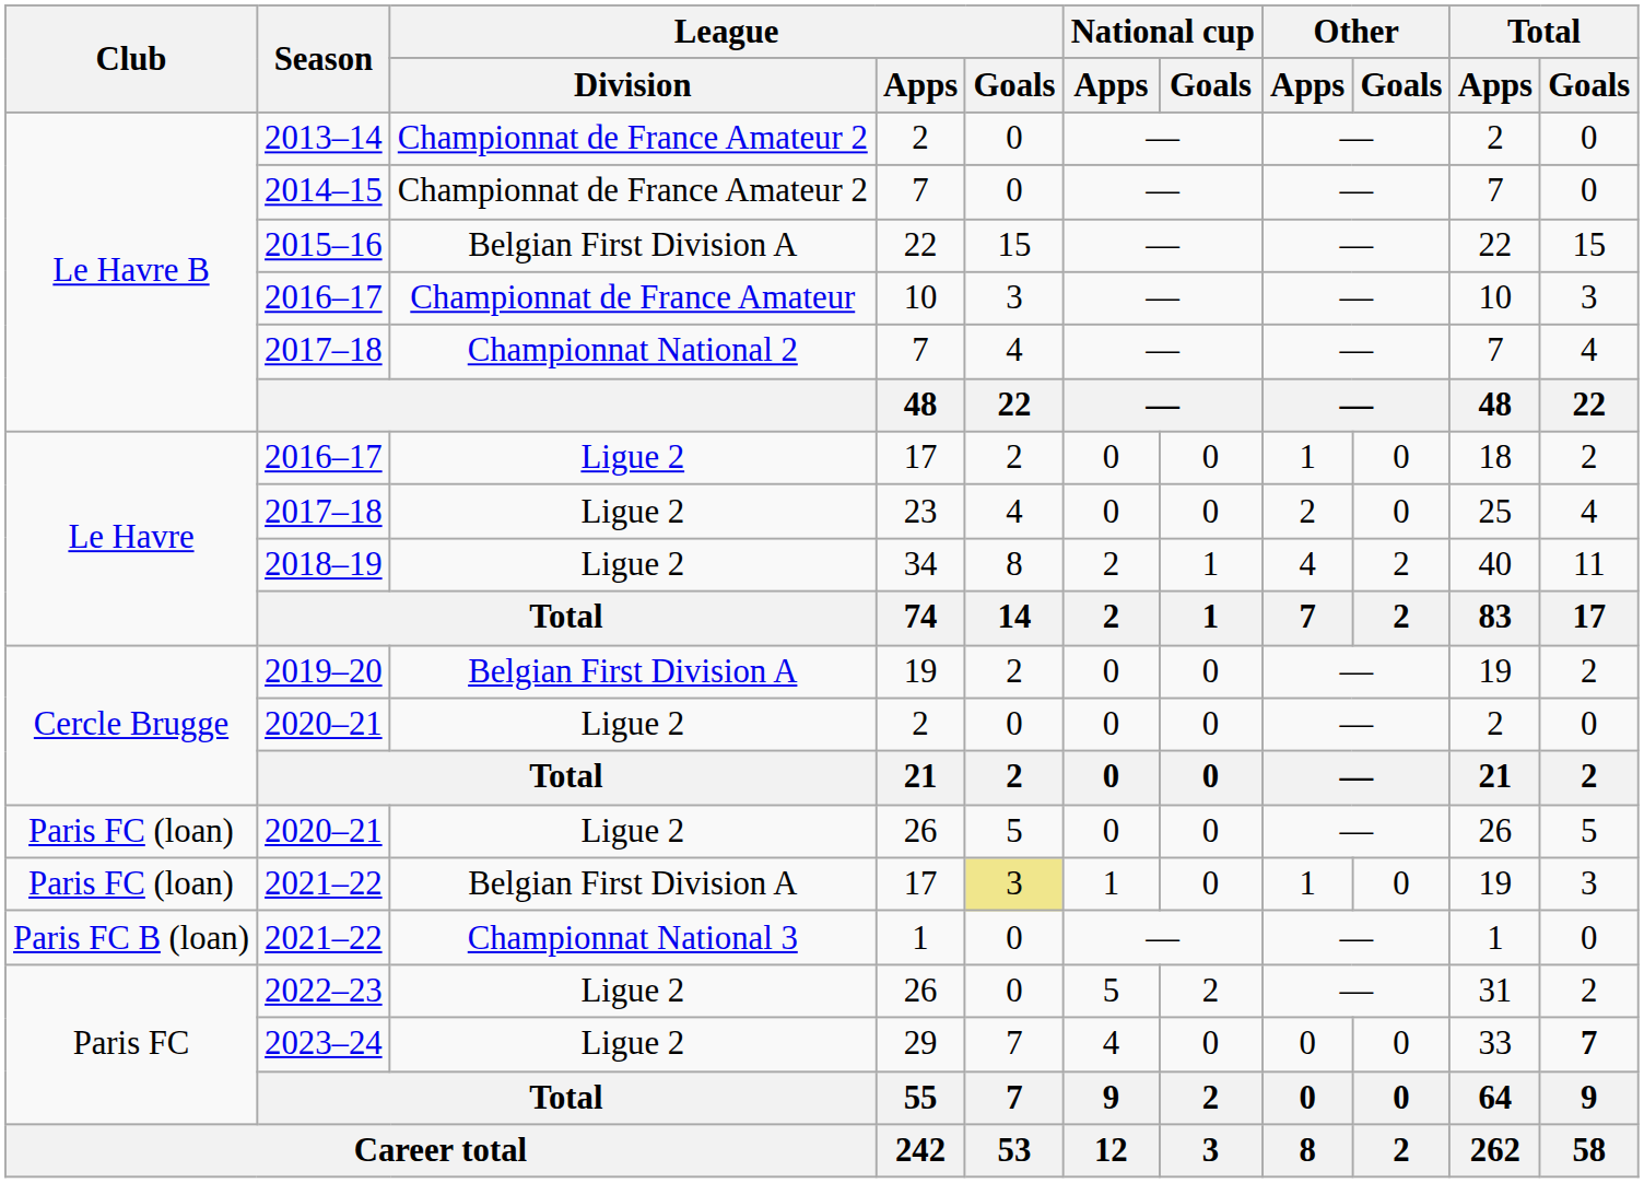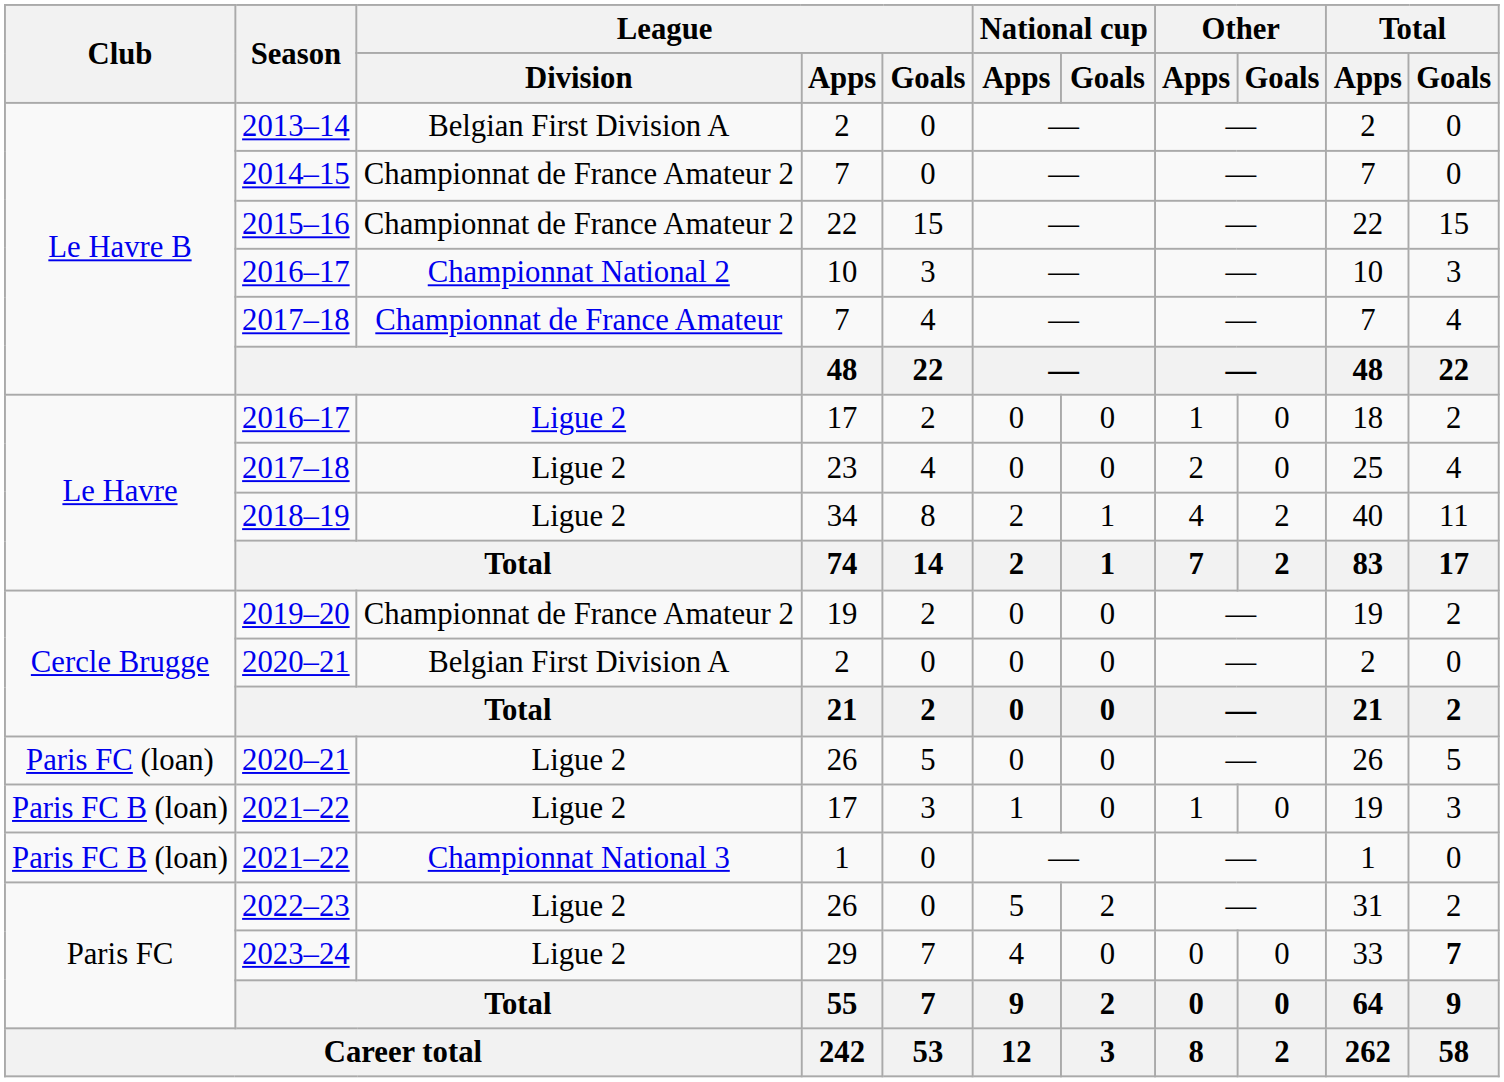 <table class="wikitable" style="text-align:center">
 <tr>
 <th rowspan="2">Club</th>
 <th rowspan="2">Season</th>
 <th colspan="3">League</th>
 <th colspan="2">National cup</th>
 <th colspan="2">Other</th>
 <th colspan="2">Total</th>
 </tr>
 <tr>
 <th>Division</th>
 <th>Apps</th>
 <th>Goals</th>
 <th>Apps</th>
 <th>Goals</th>
 <th>Apps</th>
 <th>Goals</th>
 <th>Apps</th>
 <th>Goals</th>
 </tr>
 <tr>
 <td rowspan="6"><a href='#'>Le Havre B</a></td>
 <td><a href='#'>2013–14</a></td>
-<td><a href='#'>Championnat de France Amateur 2</a></td>
+<td>Belgian First Division A</td>
 <td>2</td>
 <td>0</td>
 <td colspan="2">—</td>
 <td colspan="2">—</td>
 <td>2</td>
 <td>0</td>
 </tr>
 <tr>
 <td><a href='#'>2014–15</a></td>
 <td>Championnat de France Amateur 2</td>
 <td>7</td>
 <td>0</td>
 <td colspan="2">—</td>
 <td colspan="2">—</td>
 <td>7</td>
 <td>0</td>
 </tr>
 <tr>
 <td><a href='#'>2015–16</a></td>
-<td>Belgian First Division A</td>
+<td>Championnat de France Amateur 2</td>
 <td>22</td>
 <td>15</td>
 <td colspan="2">—</td>
 <td colspan="2">—</td>
 <td>22</td>
 <td>15</td>
 </tr>
 <tr>
 <td><a href='#'>2016–17</a></td>
-<td><a href='#'>Championnat de France Amateur</a></td>
+<td><a href='#'>Championnat National 2</a></td>
 <td>10</td>
 <td>3</td>
 <td colspan="2">—</td>
 <td colspan="2">—</td>
 <td>10</td>
 <td>3</td>
 </tr>
 <tr>
 <td><a href='#'>2017–18</a></td>
-<td><a href='#'>Championnat National 2</a></td>
+<td><a href='#'>Championnat de France Amateur</a></td>
 <td>7</td>
 <td>4</td>
 <td colspan="2">—</td>
 <td colspan="2">—</td>
 <td>7</td>
 <td>4</td>
 </tr>
 <tr>
 <th colspan="2"></th>
 <th>48</th>
 <th>22</th>
 <th colspan="2">—</th>
 <th colspan="2">—</th>
 <th>48</th>
 <th>22</th>
 </tr>
 <tr>
 <td rowspan="4"><a href='#'>Le Havre</a></td>
 <td><a href='#'>2016–17</a></td>
 <td><a href='#'>Ligue 2</a></td>
 <td>17</td>
 <td>2</td>
 <td>0</td>
 <td>0</td>
 <td>1</td>
 <td>0</td>
 <td>18</td>
 <td>2</td>
 </tr>
 <tr>
 <td><a href='#'>2017–18</a></td>
 <td>Ligue 2</td>
 <td>23</td>
 <td>4</td>
 <td>0</td>
 <td>0</td>
 <td>2</td>
 <td>0</td>
 <td>25</td>
 <td>4</td>
 </tr>
 <tr>
 <td><a href='#'>2018–19</a></td>
 <td>Ligue 2</td>
 <td>34</td>
 <td>8</td>
 <td>2</td>
 <td>1</td>
 <td>4</td>
 <td>2</td>
 <td>40</td>
 <td>11</td>
 </tr>
 <tr>
 <th colspan="2">Total</th>
 <th>74</th>
 <th>14</th>
 <th>2</th>
 <th>1</th>
 <th>7</th>
 <th>2</th>
 <th>83</th>
 <th>17</th>
 </tr>
 <tr>
 <td rowspan="3"><a href='#'>Cercle Brugge</a></td>
 <td><a href='#'>2019–20</a></td>
-<td><a href='#'>Belgian First Division A</a></td>
+<td>Championnat de France Amateur 2</td>
 <td>19</td>
 <td>2</td>
 <td>0</td>
 <td>0</td>
 <td colspan="2">—</td>
 <td>19</td>
 <td>2</td>
 </tr>
 <tr>
 <td><a href='#'>2020–21</a></td>
-<td>Ligue 2</td>
+<td>Belgian First Division A</td>
 <td>2</td>
 <td>0</td>
 <td>0</td>
 <td>0</td>
 <td colspan="2">—</td>
 <td>2</td>
 <td>0</td>
 </tr>
 <tr>
 <th colspan="2">Total</th>
 <th>21</th>
 <th>2</th>
 <th>0</th>
 <th>0</th>
 <th colspan="2">—</th>
 <th>21</th>
 <th>2</th>
 </tr>
 <tr>
 <td><a href='#'>Paris FC</a> (loan)</td>
 <td><a href='#'>2020–21</a></td>
 <td>Ligue 2</td>
 <td>26</td>
 <td>5</td>
 <td>0</td>
 <td>0</td>
 <td colspan="2">—</td>
 <td>26</td>
 <td>5</td>
 </tr>
 <tr>
-<td><a href='#'>Paris FC</a> (loan)</td>
+<td><a href='#'>Paris FC B</a> (loan)</td>
 <td><a href='#'>2021–22</a></td>
-<td>Belgian First Division A</td>
+<td>Ligue 2</td>
 <td>17</td>
-<td style="background: khaki;">3</td>
+<td>3</td>
 <td>1</td>
 <td>0</td>
 <td>1</td>
 <td>0</td>
 <td>19</td>
 <td>3</td>
 </tr>
 <tr>
 <td><a href='#'>Paris FC B</a> (loan)</td>
 <td><a href='#'>2021–22</a></td>
 <td><a href='#'>Championnat National 3</a></td>
 <td>1</td>
 <td>0</td>
 <td colspan="2">—</td>
 <td colspan="2">—</td>
 <td>1</td>
 <td>0</td>
 </tr>
 <tr>
 <td rowspan="3">Paris FC</td>
 <td><a href='#'>2022–23</a></td>
 <td>Ligue 2</td>
 <td>26</td>
 <td>0</td>
 <td>5</td>
 <td>2</td>
 <td colspan="2">—</td>
 <td>31</td>
 <td>2</td>
 </tr>
 <tr>
 <td><a href='#'>2023–24</a></td>
 <td>Ligue 2</td>
 <td>29</td>
 <td>7</td>
 <td>4</td>
 <td>0</td>
 <td>0</td>
 <td>0</td>
 <td>33</td>
 <td><strong>7</strong></td>
 </tr>
 <tr>
 <th colspan="2">Total</th>
 <th>55</th>
 <th>7</th>
 <th>9</th>
 <th>2</th>
 <th>0</th>
 <th>0</th>
 <th>64</th>
 <th>9</th>
 </tr>
 <tr>
 <th colspan="3">Career total</th>
 <th>242</th>
 <th>53</th>
 <th>12</th>
 <th>3</th>
 <th>8</th>
 <th>2</th>
 <th>262</th>
 <th>58</th>
 </tr>
 </table>
